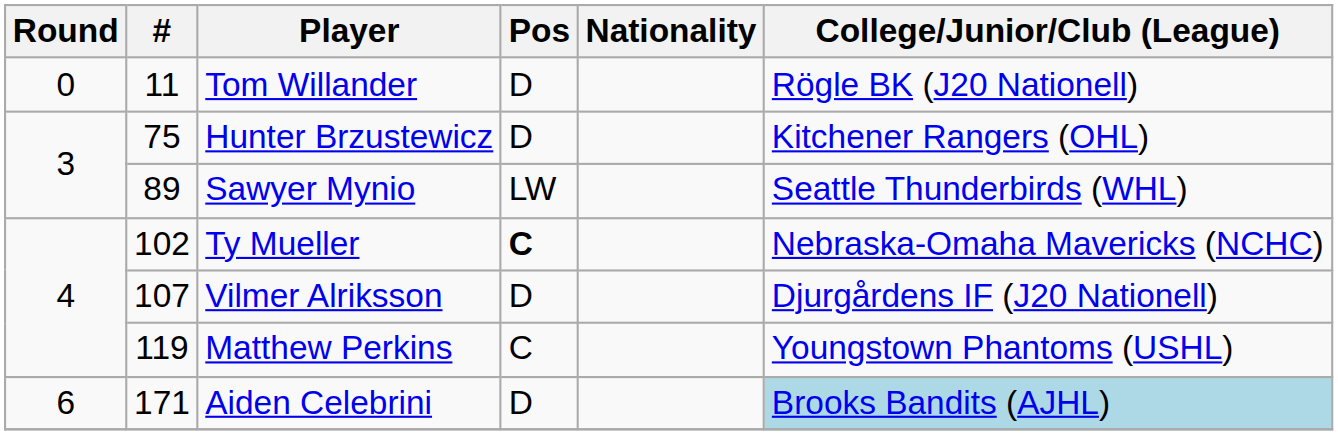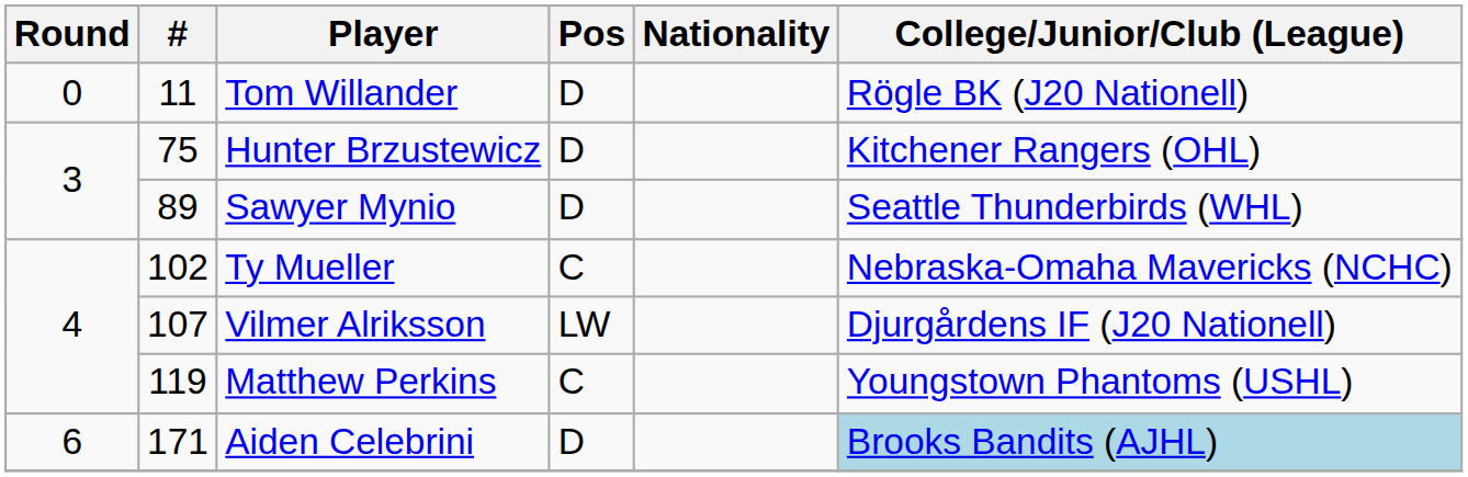 <table class="wikitable">
 <tr>
 <th>Round</th>
 <th>#</th>
 <th>Player</th>
 <th>Pos</th>
 <th>Nationality</th>
 <th>College/Junior/Club (League)</th>
 </tr>
 <tr>
 <td style="text-align:center;">0</td>
 <td style="text-align:center;">11</td>
 <td><a href='#'>Tom Willander</a></td>
 <td>D</td>
 <td></td>
 <td><a href='#'>Rögle BK</a> (<a href='#'>J20 Nationell</a>)</td>
 </tr>
 <tr>
 <td rowspan=2 style="text-align:center;">3</td>
 <td style="text-align:center;">75</td>
 <td><a href='#'>Hunter Brzustewicz</a></td>
 <td>D</td>
 <td></td>
 <td><a href='#'>Kitchener Rangers</a> (<a href='#'>OHL</a>)</td>
 </tr>
 <tr>
 <td style="text-align:center;">89</td>
 <td><a href='#'>Sawyer Mynio</a></td>
-<td>LW</td>
+<td>D</td>
 <td></td>
 <td><a href='#'>Seattle Thunderbirds</a> (<a href='#'>WHL</a>)</td>
 </tr>
 <tr>
 <td rowspan=3 style="text-align:center;">4</td>
 <td style="text-align:center;">102</td>
 <td><a href='#'>Ty Mueller</a></td>
-<td><strong>C</strong></td>
+<td>C</td>
 <td></td>
 <td><a href='#'>Nebraska-Omaha Mavericks</a> (<a href='#'>NCHC</a>)</td>
 </tr>
 <tr>
 <td style="text-align:center;">107</td>
 <td><a href='#'>Vilmer Alriksson</a></td>
-<td>D</td>
+<td>LW</td>
 <td></td>
 <td><a href='#'>Djurgårdens IF</a> (<a href='#'>J20 Nationell</a>)</td>
 </tr>
 <tr>
 <td style="text-align:center;">119</td>
 <td><a href='#'>Matthew Perkins</a></td>
 <td>C</td>
 <td></td>
 <td><a href='#'>Youngstown Phantoms</a> (<a href='#'>USHL</a>)</td>
 </tr>
 <tr>
 <td style="text-align:center;">6</td>
 <td style="text-align:center;">171</td>
 <td><a href='#'>Aiden Celebrini</a></td>
 <td>D</td>
 <td></td>
 <td style="background: lightblue;"><a href='#'>Brooks Bandits</a> (<a href='#'>AJHL</a>)</td>
 </tr>
 <tr>
 </tr>
 </table>
